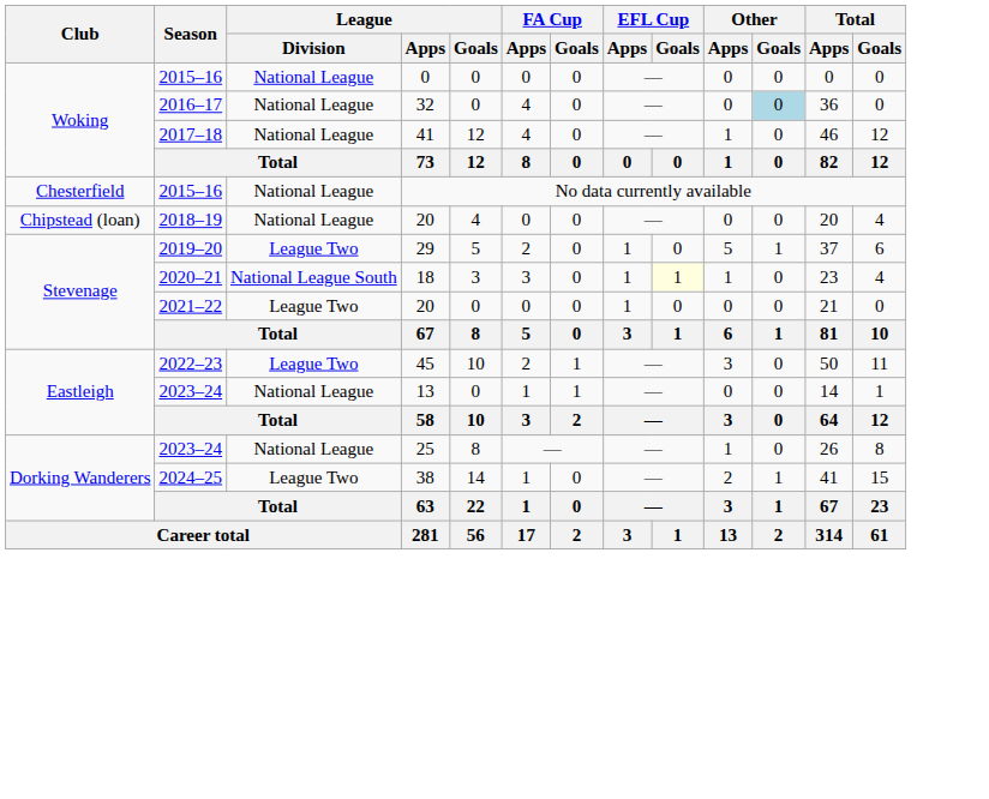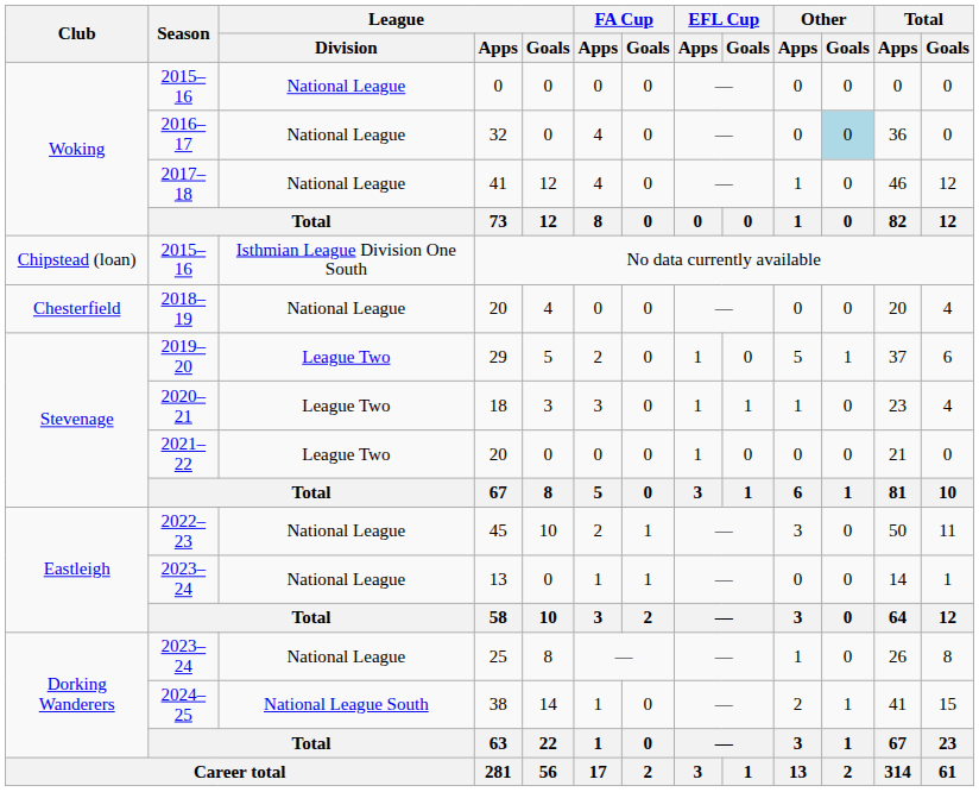 <table class="wikitable" style="text-align:center">
 <tr>
 <th rowspan="2">Club</th>
 <th rowspan="2">Season</th>
 <th colspan="3">League</th>
 <th colspan="2"><a href='#'>FA Cup</a></th>
 <th colspan="2"><a href='#'>EFL Cup</a></th>
 <th colspan="2">Other</th>
 <th colspan="2">Total</th>
 </tr>
 <tr>
 <th>Division</th>
 <th>Apps</th>
 <th>Goals</th>
 <th>Apps</th>
 <th>Goals</th>
 <th>Apps</th>
 <th>Goals</th>
 <th>Apps</th>
 <th>Goals</th>
 <th>Apps</th>
 <th>Goals</th>
 </tr>
 <tr>
 <td rowspan="4"><a href='#'>Woking</a></td>
 <td><a href='#'>2015–16</a></td>
 <td><a href='#'>National League</a></td>
 <td>0</td>
 <td>0</td>
 <td>0</td>
 <td>0</td>
 <td colspan="2">—</td>
 <td>0</td>
 <td>0</td>
 <td>0</td>
 <td>0</td>
 </tr>
 <tr>
 <td><a href='#'>2016–17</a></td>
 <td>National League</td>
 <td>32</td>
 <td>0</td>
 <td>4</td>
 <td>0</td>
 <td colspan="2">—</td>
 <td>0</td>
 <td style="background: lightblue;">0</td>
 <td>36</td>
 <td>0</td>
 </tr>
 <tr>
 <td><a href='#'>2017–18</a></td>
 <td>National League</td>
 <td>41</td>
 <td>12</td>
 <td>4</td>
 <td>0</td>
 <td colspan="2">—</td>
 <td>1</td>
 <td>0</td>
 <td>46</td>
 <td>12</td>
 </tr>
 <tr>
 <th colspan="2">Total</th>
 <th>73</th>
 <th>12</th>
 <th>8</th>
 <th>0</th>
 <th>0</th>
 <th>0</th>
 <th>1</th>
 <th>0</th>
 <th>82</th>
 <th>12</th>
 </tr>
 <tr>
-<td><a href='#'>Chesterfield</a></td>
+<td><a href='#'>Chipstead</a> (loan)</td>
 <td><a href='#'>2015–16</a></td>
-<td>National League</td>
+<td><a href='#'>Isthmian League</a> Division One South</td>
 <td colspan="10">No data currently available</td>
 </tr>
 <tr>
-<td><a href='#'>Chipstead</a> (loan)</td>
+<td><a href='#'>Chesterfield</a></td>
 <td><a href='#'>2018–19</a></td>
 <td>National League</td>
 <td>20</td>
 <td>4</td>
 <td>0</td>
 <td>0</td>
 <td colspan="2">—</td>
 <td>0</td>
 <td>0</td>
 <td>20</td>
 <td>4</td>
 </tr>
 <tr>
 <td rowspan="4"><a href='#'>Stevenage</a></td>
 <td><a href='#'>2019–20</a></td>
 <td><a href='#'>League Two</a></td>
 <td>29</td>
 <td>5</td>
 <td>2</td>
 <td>0</td>
 <td>1</td>
 <td>0</td>
 <td>5</td>
 <td>1</td>
 <td>37</td>
 <td>6</td>
 </tr>
 <tr>
 <td><a href='#'>2020–21</a></td>
-<td><a href='#'>National League South</a></td>
+<td>League Two</td>
 <td>18</td>
 <td>3</td>
 <td>3</td>
 <td>0</td>
 <td>1</td>
-<td style="background: lightyellow;">1</td>
+<td>1</td>
 <td>1</td>
 <td>0</td>
 <td>23</td>
 <td>4</td>
 </tr>
 <tr>
 <td><a href='#'>2021–22</a></td>
 <td>League Two</td>
 <td>20</td>
 <td>0</td>
 <td>0</td>
 <td>0</td>
 <td>1</td>
 <td>0</td>
 <td>0</td>
 <td>0</td>
 <td>21</td>
 <td>0</td>
 </tr>
 <tr>
 <th colspan="2">Total</th>
 <th>67</th>
 <th>8</th>
 <th>5</th>
 <th>0</th>
 <th>3</th>
 <th>1</th>
 <th>6</th>
 <th>1</th>
 <th>81</th>
 <th>10</th>
 </tr>
 <tr>
 <td rowspan="3"><a href='#'>Eastleigh</a></td>
 <td><a href='#'>2022–23</a></td>
-<td><a href='#'>League Two</a></td>
+<td>National League</td>
 <td>45</td>
 <td>10</td>
 <td>2</td>
 <td>1</td>
 <td colspan="2">—</td>
 <td>3</td>
 <td>0</td>
 <td>50</td>
 <td>11</td>
 </tr>
 <tr>
 <td><a href='#'>2023–24</a></td>
 <td>National League</td>
 <td>13</td>
 <td>0</td>
 <td>1</td>
 <td>1</td>
 <td colspan="2">—</td>
 <td>0</td>
 <td>0</td>
 <td>14</td>
 <td>1</td>
 </tr>
 <tr>
 <th colspan="2">Total</th>
 <th>58</th>
 <th>10</th>
 <th>3</th>
 <th>2</th>
 <th colspan="2">—</th>
 <th>3</th>
 <th>0</th>
 <th>64</th>
 <th>12</th>
 </tr>
 <tr>
 <td rowspan="3"><a href='#'>Dorking Wanderers</a></td>
 <td><a href='#'>2023–24</a></td>
 <td>National League</td>
 <td>25</td>
 <td>8</td>
 <td colspan="2">—</td>
 <td colspan="2">—</td>
 <td>1</td>
 <td>0</td>
 <td>26</td>
 <td>8</td>
 </tr>
 <tr>
 <td><a href='#'>2024–25</a></td>
-<td>League Two</td>
+<td><a href='#'>National League South</a></td>
 <td>38</td>
 <td>14</td>
 <td>1</td>
 <td>0</td>
 <td colspan="2">—</td>
 <td>2</td>
 <td>1</td>
 <td>41</td>
 <td>15</td>
 </tr>
 <tr>
 <th colspan="2">Total</th>
 <th>63</th>
 <th>22</th>
 <th>1</th>
 <th>0</th>
 <th colspan="2">—</th>
 <th>3</th>
 <th>1</th>
 <th>67</th>
 <th>23</th>
 </tr>
 <tr>
 <th colspan=3>Career total</th>
 <th>281</th>
 <th>56</th>
 <th>17</th>
 <th>2</th>
 <th>3</th>
 <th>1</th>
 <th>13</th>
 <th>2</th>
 <th>314</th>
 <th>61</th>
 </tr>
 </table>
